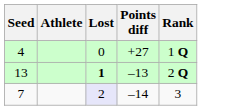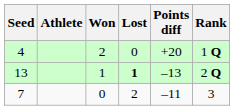 <table class="wikitable">
 <tr>
 <th>Seed</th>
 <th>Athlete</th>
+<th>Won</th>
 <th>Lost</th>
 <th>Points<br>diff</th>
 <th>Rank</th>
 </tr>
 <tr bgcolor="#ccffcc">
 <td align="center">4</td>
 <td><strong></strong></td>
+<td align="center">2</td>
 <td align="center">0</td>
-<td align="center">+27</td>
+<td align="center">+20</td>
 <td align="center">1 <strong>Q</strong></td>
 </tr>
 <tr bgcolor="#ccffcc">
 <td align="center">13</td>
 <td><strong></strong></td>
+<td align="center">1</td>
 <td align="center"><strong>1</strong></td>
 <td align="center">–13</td>
 <td align="center">2 <strong>Q</strong></td>
 </tr>
 <tr>
 <td align="center">7</td>
 <td></td>
-<td align="center" style="background: lavender;">2</td>
-<td align="center">–14</td>
+<td align="center">0</td>
+<td align="center">2</td>
+<td align="center">–11</td>
 <td align="center">3 <strong></strong></td>
 </tr>
 </table>
